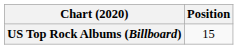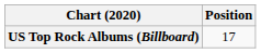 <table class="wikitable plainrowheaders" style="text-align:center">
 <tr>
 <th scope="col">Chart (2020)</th>
 <th scope="col">Position</th>
 </tr>
 <tr>
 <th scope="row">US Top Rock Albums (<em>Billboard</em>)</th>
-<td>15</td>
+<td>17</td>
 </tr>
 </table>
